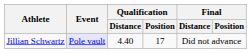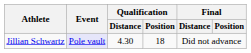 <table class=wikitable style="font-size:90%">
 <tr>
 <th rowspan="2">Athlete</th>
 <th rowspan="2">Event</th>
 <th colspan="2">Qualification</th>
 <th colspan="2">Final</th>
 </tr>
 <tr style="font-size:95%">
 <th>Distance</th>
 <th>Position</th>
 <th>Distance</th>
 <th>Position</th>
 </tr>
 <tr align=center>
 <td align=left><a href='#'>Jillian Schwartz</a></td>
 <td align=left style="background: lavender;"><a href='#'>Pole vault</a></td>
-<td>4.40</td>
-<td>17</td>
+<td>4.30</td>
+<td>18</td>
 <td colspan=2>Did not advance</td>
 </tr>
 </table>
